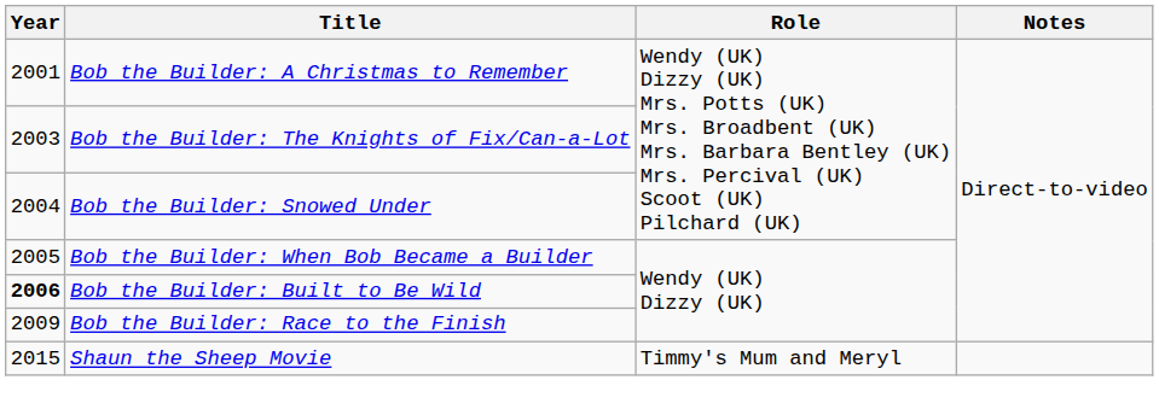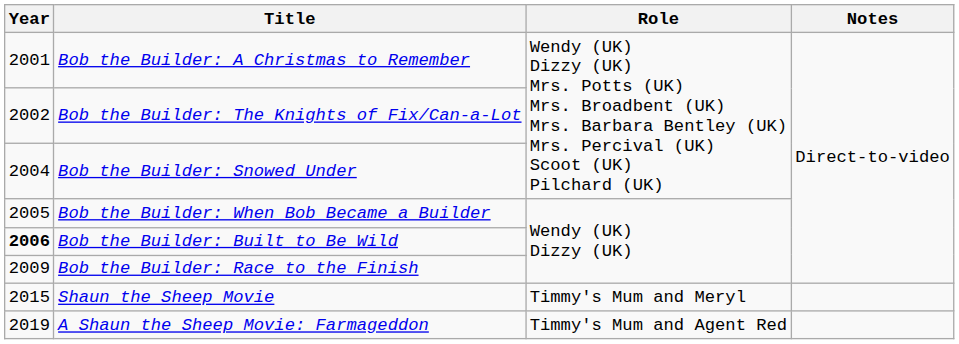 <table class="wikitable">
 <tr>
 <th>Year</th>
 <th>Title</th>
 <th>Role</th>
 <th>Notes</th>
 </tr>
 <tr>
 <td>2001</td>
 <td><em><a href='#'>Bob the Builder: A Christmas to Remember</a></em></td>
 <td rowspan="3">Wendy (UK)<br>Dizzy (UK)<br>Mrs. Potts (UK)<br>Mrs. Broadbent (UK)<br>Mrs. Barbara Bentley (UK)<br>Mrs. Percival (UK)<br>Scoot (UK)<br>Pilchard (UK)</td>
 <td rowspan="6">Direct-to-video</td>
 </tr>
 <tr>
-<td>2003</td>
+<td>2002</td>
 <td><em><a href='#'>Bob the Builder: The Knights of Fix/Can-a-Lot</a></em></td>
 </tr>
 <tr>
 <td>2004</td>
 <td><em><a href='#'>Bob the Builder: Snowed Under</a></em></td>
 </tr>
 <tr>
 <td>2005</td>
 <td><em><a href='#'>Bob the Builder: When Bob Became a Builder</a></em></td>
 <td rowspan="3">Wendy (UK)<br>Dizzy (UK)</td>
 </tr>
 <tr>
 <td><strong>2006</strong></td>
 <td><em><a href='#'>Bob the Builder: Built to Be Wild</a></em></td>
 </tr>
 <tr>
 <td>2009</td>
 <td><em><a href='#'>Bob the Builder: Race to the Finish</a></em></td>
 </tr>
 <tr>
 <td>2015</td>
 <td><em><a href='#'>Shaun the Sheep Movie</a></em></td>
 <td>Timmy's Mum and Meryl</td>
 <td></td>
 </tr>
+<tr>
+<td>2019</td>
+<td><em><a href='#'>A Shaun the Sheep Movie: Farmageddon</a></em></td>
+<td>Timmy's Mum and Agent Red</td>
+<td></td>
+</tr>
 </table>
